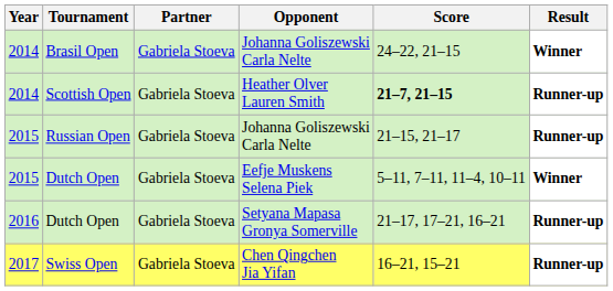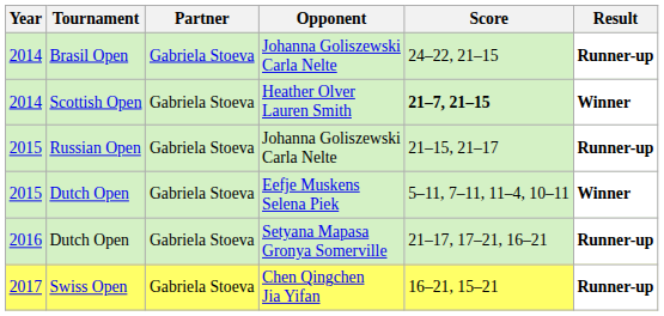 <table class="sortable wikitable" style="font-size: 90%;">
 <tr>
 <th>Year</th>
 <th>Tournament</th>
 <th>Partner</th>
 <th>Opponent</th>
 <th>Score</th>
 <th>Result</th>
 </tr>
 <tr style="background:#D4F1C5">
 <td align="center"><a href='#'>2014</a></td>
 <td align="left"><a href='#'>Brasil Open</a></td>
 <td align="left"> <a href='#'>Gabriela Stoeva</a></td>
 <td align="left"> <a href='#'>Johanna Goliszewski</a><br> <a href='#'>Carla Nelte</a></td>
 <td align="left">24–22, 21–15</td>
-<td style="text-align:left; background:white"> <strong>Winner</strong></td>
+<td style="text-align:left; background:white"> <strong>Runner-up</strong></td>
 </tr>
 <tr style="background:#D4F1C5">
 <td align="center"><a href='#'>2014</a></td>
 <td align="left"><a href='#'>Scottish Open</a></td>
 <td align="left"> Gabriela Stoeva</td>
 <td align="left"> <a href='#'>Heather Olver</a><br> <a href='#'>Lauren Smith</a></td>
 <td align="left"><strong>21–7, 21–15</strong></td>
-<td style="text-align:left; background:white"> <strong>Runner-up</strong></td>
+<td style="text-align:left; background:white"> <strong>Winner</strong></td>
 </tr>
 <tr style="background:#D4F1C5">
 <td align="center"><a href='#'>2015</a></td>
 <td align="left"><a href='#'>Russian Open</a></td>
 <td align="left"> Gabriela Stoeva</td>
 <td align="left"> Johanna Goliszewski<br> Carla Nelte</td>
 <td align="left">21–15, 21–17</td>
 <td style="text-align:left; background:white"> <strong>Runner-up</strong></td>
 </tr>
 <tr style="background:#D4F1C5">
 <td align="center"><a href='#'>2015</a></td>
 <td align="left"><a href='#'>Dutch Open</a></td>
 <td align="left"> Gabriela Stoeva</td>
 <td align="left"> <a href='#'>Eefje Muskens</a><br> <a href='#'>Selena Piek</a></td>
 <td align="left">5–11, 7–11, 11–4, 10–11</td>
 <td style="text-align:left; background:white"> <strong>Winner</strong></td>
 </tr>
 <tr style="background:#D4F1C5">
 <td align="center"><a href='#'>2016</a></td>
 <td align="left">Dutch Open</td>
 <td align="left"> Gabriela Stoeva</td>
 <td align="left"> <a href='#'>Setyana Mapasa</a><br> <a href='#'>Gronya Somerville</a></td>
 <td align="left">21–17, 17–21, 16–21</td>
 <td style="text-align:left; background:white"> <strong>Runner-up</strong></td>
 </tr>
 <tr style="background:#FFFF67">
 <td align="center"><a href='#'>2017</a></td>
 <td align="left"><a href='#'>Swiss Open</a></td>
 <td align="left"> Gabriela Stoeva</td>
 <td align="left"> <a href='#'>Chen Qingchen</a><br> <a href='#'>Jia Yifan</a></td>
 <td align="left">16–21, 15–21</td>
 <td style="text-align:left; background:white"> <strong>Runner-up</strong></td>
 </tr>
 </table>
